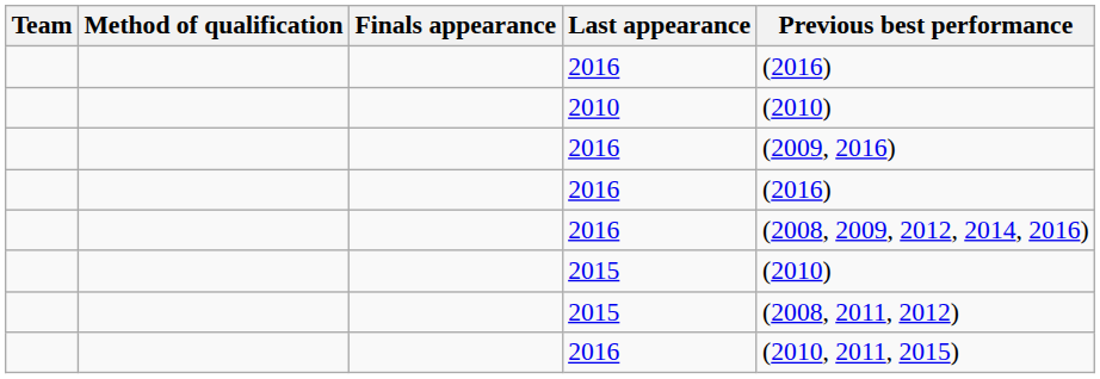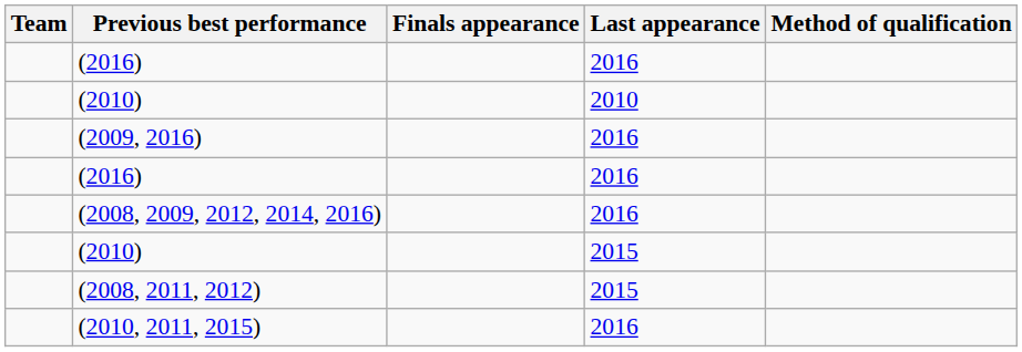 <table class="wikitable sortable">
 <tr>
 <th>Team</th>
-<th>Method of qualification</th>
+<th>Previous best performance</th>
 <th>Finals appearance</th>
 <th>Last appearance</th>
-<th>Previous best performance</th>
+<th>Method of qualification</th>
 </tr>
 <tr>
 <td></td>
-<td></td>
+<td> (<a href='#'>2016</a>)</td>
 <td></td>
 <td><a href='#'>2016</a></td>
-<td> (<a href='#'>2016</a>)</td>
+<td></td>
 </tr>
 <tr>
 <td></td>
-<td></td>
+<td> (<a href='#'>2010</a>)</td>
 <td></td>
 <td><a href='#'>2010</a></td>
-<td> (<a href='#'>2010</a>)</td>
+<td></td>
 </tr>
 <tr>
 <td></td>
-<td></td>
+<td> (<a href='#'>2009</a>, <a href='#'>2016</a>)</td>
 <td></td>
 <td><a href='#'>2016</a></td>
-<td> (<a href='#'>2009</a>, <a href='#'>2016</a>)</td>
+<td></td>
 </tr>
 <tr>
 <td></td>
-<td></td>
+<td> (<a href='#'>2016</a>)</td>
 <td></td>
 <td><a href='#'>2016</a></td>
-<td> (<a href='#'>2016</a>)</td>
+<td></td>
 </tr>
 <tr>
 <td></td>
-<td></td>
+<td> (<a href='#'>2008</a>, <a href='#'>2009</a>, <a href='#'>2012</a>, <a href='#'>2014</a>, <a href='#'>2016</a>)</td>
 <td></td>
 <td><a href='#'>2016</a></td>
-<td> (<a href='#'>2008</a>, <a href='#'>2009</a>, <a href='#'>2012</a>, <a href='#'>2014</a>, <a href='#'>2016</a>)</td>
+<td></td>
 </tr>
 <tr>
 <td></td>
-<td></td>
+<td> (<a href='#'>2010</a>)</td>
 <td></td>
 <td><a href='#'>2015</a></td>
-<td> (<a href='#'>2010</a>)</td>
+<td></td>
 </tr>
 <tr>
 <td></td>
-<td></td>
+<td> (<a href='#'>2008</a>, <a href='#'>2011</a>, <a href='#'>2012</a>)</td>
 <td></td>
 <td><a href='#'>2015</a></td>
-<td> (<a href='#'>2008</a>, <a href='#'>2011</a>, <a href='#'>2012</a>)</td>
+<td></td>
 </tr>
 <tr>
 <td></td>
-<td></td>
+<td> (<a href='#'>2010</a>, <a href='#'>2011</a>, <a href='#'>2015</a>)</td>
 <td></td>
 <td><a href='#'>2016</a></td>
-<td> (<a href='#'>2010</a>, <a href='#'>2011</a>, <a href='#'>2015</a>)</td>
+<td></td>
 </tr>
 </table>
